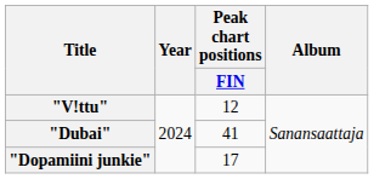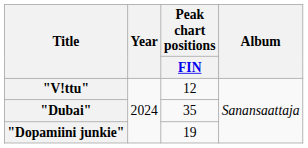 <table class="wikitable plainrowheaders" style="text-align:center">
 <tr>
 <th scope="col" rowspan="2">Title</th>
 <th scope="col" rowspan="2">Year</th>
 <th scope="col" colspan="1">Peak chart positions</th>
 <th scope="col" rowspan="2">Album</th>
 </tr>
 <tr>
 <th width="35"><a href='#'>FIN</a><br></th>
 </tr>
 <tr>
 <th scope="row">"V!ttu"</th>
 <td rowspan="3">2024</td>
 <td>12</td>
 <td rowspan="3"><em>Sanansaattaja</em></td>
 </tr>
 <tr>
 <th scope="row">"Dubai"</th>
-<td>41</td>
+<td>35</td>
 </tr>
 <tr>
 <th scope="row">"Dopamiini junkie"<br></th>
-<td>17</td>
+<td>19</td>
 </tr>
 </table>
